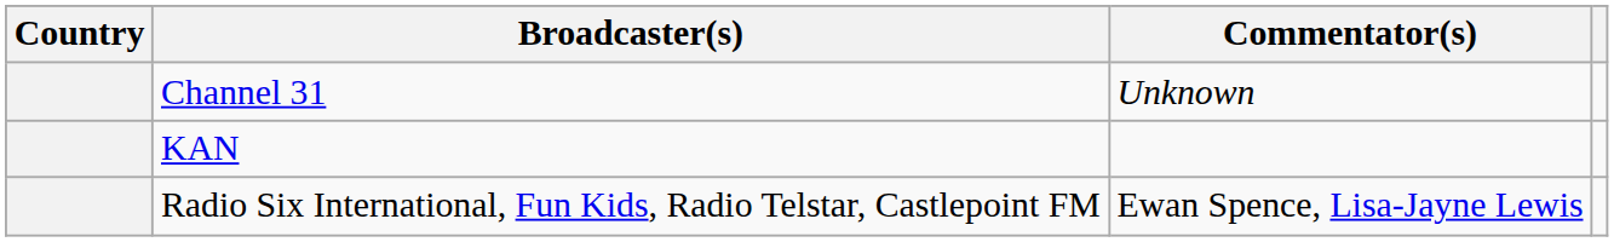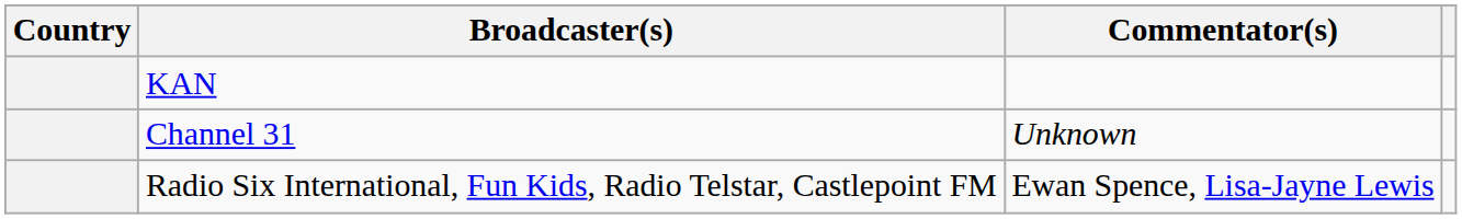 <table class="wikitable plainrowheaders">
 <tr>
 <th scope="col">Country</th>
 <th scope="col">Broadcaster(s)</th>
 <th scope="col">Commentator(s)</th>
 <th scope="col"></th>
 </tr>
 <tr>
 <th scope="row"></th>
-<td><a href='#'>Channel 31</a></td>
-<td><em>Unknown</em></td>
+<td><a href='#'>KAN</a></td>
+<td></td>
 <td></td>
 </tr>
 <tr>
 <th scope="row"></th>
-<td><a href='#'>KAN</a></td>
-<td></td>
+<td><a href='#'>Channel 31</a></td>
+<td><em>Unknown</em></td>
 <td></td>
 </tr>
 <tr>
 <th scope="row"></th>
 <td>Radio Six International, <a href='#'>Fun Kids</a>, Radio Telstar, Castlepoint FM</td>
 <td>Ewan Spence, <a href='#'>Lisa-Jayne Lewis</a></td>
 <td></td>
 </tr>
 </table>
